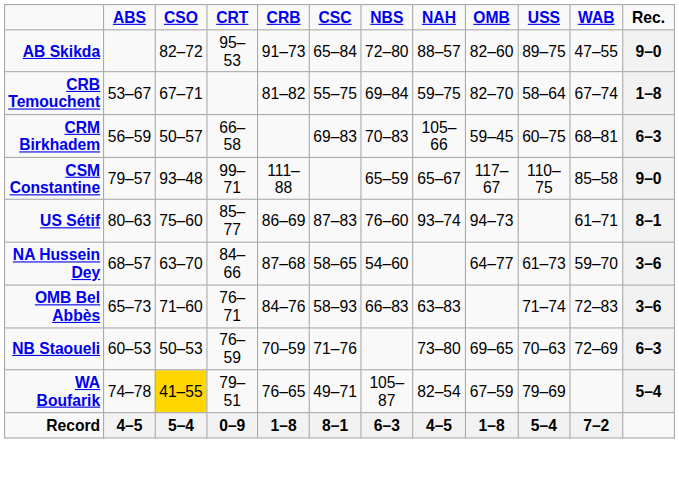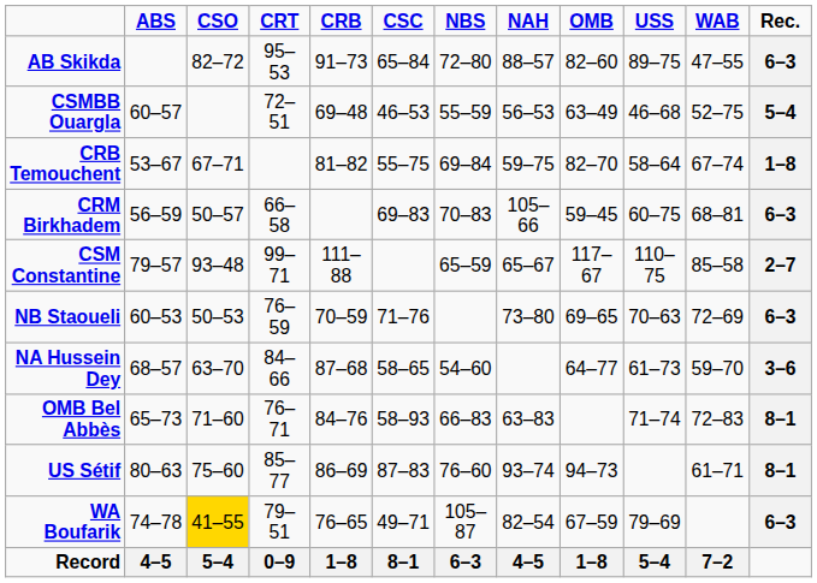 <table style="font-size: 89%; text-align: center" class="wikitable">
 <tr>
 <td></td>
 <td width=50><strong><a href='#'>ABS</a></strong></td>
 <td width=50><strong><a href='#'>CSO</a></strong></td>
 <td width=50><strong><a href='#'>CRT</a></strong></td>
 <td width=50><strong><a href='#'>CRB</a></strong></td>
 <td width=50><strong><a href='#'>CSC</a></strong></td>
 <td width=50><strong><a href='#'>NBS</a></strong></td>
 <td width=50><strong><a href='#'>NAH</a></strong></td>
 <td width=50><strong><a href='#'>OMB</a></strong></td>
 <td width=50><strong><a href='#'>USS</a></strong></td>
 <td width=50><strong><a href='#'>WAB</a></strong></td>
 <td width=50><strong>Rec.</strong></td>
 </tr>
 <tr>
 <td align=right><strong><a href='#'>AB Skikda</a></strong></td>
 <td></td>
 <td>82–72</td>
 <td>95–53</td>
 <td>91–73</td>
 <td>65–84</td>
 <td>72–80</td>
 <td>88–57</td>
 <td>82–60</td>
 <td>89–75</td>
 <td>47–55</td>
-<th>9–0</th>
+<th>6–3</th>
+</tr>
+<tr>
+<td align=right><strong><a href='#'>CSMBB Ouargla</a></strong></td>
+<td>60–57</td>
+<td></td>
+<td>72–51</td>
+<td>69–48</td>
+<td>46–53</td>
+<td>55–59</td>
+<td>56–53</td>
+<td>63–49</td>
+<td>46–68</td>
+<td>52–75</td>
+<th>5–4</th>
 </tr>
 <tr>
 <td align=right><strong><a href='#'>CRB Temouchent</a></strong></td>
 <td>53–67</td>
 <td>67–71</td>
 <td></td>
 <td>81–82</td>
 <td>55–75</td>
 <td>69–84</td>
 <td>59–75</td>
 <td>82–70</td>
 <td>58–64</td>
 <td>67–74</td>
 <th>1–8</th>
 </tr>
 <tr>
 <td align=right><strong><a href='#'>CRM Birkhadem</a></strong></td>
 <td>56–59</td>
 <td>50–57</td>
 <td>66–58</td>
 <td></td>
 <td>69–83</td>
 <td>70–83</td>
 <td>105–66</td>
 <td>59–45</td>
 <td>60–75</td>
 <td>68–81</td>
 <th>6–3</th>
 </tr>
 <tr>
 <td align=right><strong><a href='#'>CSM Constantine</a></strong></td>
 <td>79–57</td>
 <td>93–48</td>
 <td>99–71</td>
 <td>111–88</td>
 <td></td>
 <td>65–59</td>
 <td>65–67</td>
 <td>117–67</td>
 <td>110–75</td>
 <td>85–58</td>
-<th>9–0</th>
+<th>2–7</th>
 </tr>
 <tr>
-<td align=right><strong><a href='#'>US Sétif</a></strong></td>
-<td>80–63</td>
-<td>75–60</td>
-<td>85–77</td>
-<td>86–69</td>
-<td>87–83</td>
-<td>76–60</td>
-<td>93–74</td>
-<td>94–73</td>
+<td align=right><strong><a href='#'>NB Staoueli</a></strong></td>
+<td>60–53</td>
+<td>50–53</td>
+<td>76–59</td>
+<td>70–59</td>
+<td>71–76</td>
 <td></td>
-<td>61–71</td>
-<th>8–1</th>
+<td>73–80</td>
+<td>69–65</td>
+<td>70–63</td>
+<td>72–69</td>
+<th>6–3</th>
 </tr>
 <tr>
 <td align=right><strong><a href='#'>NA Hussein Dey</a></strong></td>
 <td>68–57</td>
 <td>63–70</td>
 <td>84–66</td>
 <td>87–68</td>
 <td>58–65</td>
 <td>54–60</td>
 <td></td>
 <td>64–77</td>
 <td>61–73</td>
 <td>59–70</td>
 <th>3–6</th>
 </tr>
 <tr>
 <td align=right><strong><a href='#'>OMB Bel Abbès</a></strong></td>
 <td>65–73</td>
 <td>71–60</td>
 <td>76–71</td>
 <td>84–76</td>
 <td>58–93</td>
 <td>66–83</td>
 <td>63–83</td>
 <td></td>
 <td>71–74</td>
 <td>72–83</td>
-<th>3–6</th>
+<th>8–1</th>
 </tr>
 <tr>
-<td align=right><strong><a href='#'>NB Staoueli</a></strong></td>
-<td>60–53</td>
-<td>50–53</td>
-<td>76–59</td>
-<td>70–59</td>
-<td>71–76</td>
+<td align=right><strong><a href='#'>US Sétif</a></strong></td>
+<td>80–63</td>
+<td>75–60</td>
+<td>85–77</td>
+<td>86–69</td>
+<td>87–83</td>
+<td>76–60</td>
+<td>93–74</td>
+<td>94–73</td>
 <td></td>
-<td>73–80</td>
-<td>69–65</td>
-<td>70–63</td>
-<td>72–69</td>
-<th>6–3</th>
+<td>61–71</td>
+<th>8–1</th>
 </tr>
 <tr>
 <td align=right><strong><a href='#'>WA Boufarik</a></strong></td>
 <td>74–78</td>
 <td style="background: gold;">41–55</td>
 <td>79–51</td>
 <td>76–65</td>
 <td>49–71</td>
 <td>105–87</td>
 <td>82–54</td>
 <td>67–59</td>
 <td>79–69</td>
 <td></td>
-<th>5–4</th>
+<th>6–3</th>
 </tr>
 <tr>
 <td align=right><strong>Record</strong></td>
 <th>4–5</th>
 <th>5–4</th>
 <th>0–9</th>
 <th>1–8</th>
 <th>8–1</th>
 <th>6–3</th>
 <th>4–5</th>
 <th>1–8</th>
 <th>5–4</th>
 <th>7–2</th>
 <td></td>
 </tr>
 </table>
